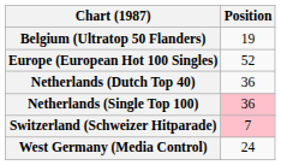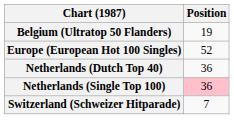 <table class="wikitable sortable plainrowheaders" style="text-align:center">
 <tr>
 <th scope="col">Chart (1987)</th>
 <th scope="col">Position</th>
 </tr>
 <tr>
 <th scope="row">Belgium (Ultratop 50 Flanders)</th>
 <td>19</td>
 </tr>
 <tr>
 <th scope="row">Europe (European Hot 100 Singles)</th>
 <td>52</td>
 </tr>
 <tr>
 <th scope="row">Netherlands (Dutch Top 40)</th>
 <td>36</td>
 </tr>
 <tr>
 <th scope="row">Netherlands (Single Top 100)</th>
 <td style="background: pink;">36</td>
 </tr>
 <tr>
 <th scope="row">Switzerland (Schweizer Hitparade)</th>
-<td style="background: pink;">7</td>
-</tr>
-<tr>
-<th scope="row">West Germany (Media Control)</th>
-<td>24</td>
+<td>7</td>
 </tr>
 </table>
